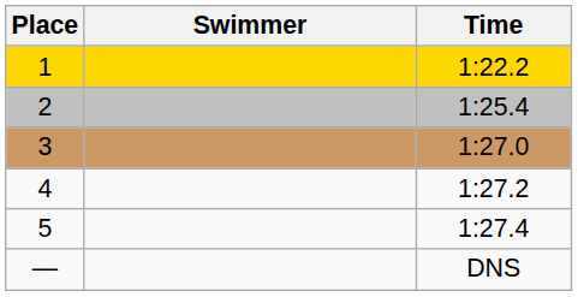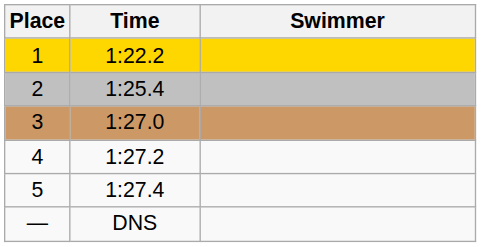 <table class=wikitable style="text-align:center">
 <tr>
 <th>Place</th>
+<th width=90>Time</th>
 <th width=200>Swimmer</th>
-<th width=90>Time</th>
 </tr>
 <tr bgcolor=gold>
 <td>1</td>
+<td>1:22.2</td>
 <td align=left></td>
-<td>1:22.2</td>
 </tr>
 <tr bgcolor=silver>
 <td>2</td>
+<td>1:25.4</td>
 <td align=left></td>
-<td>1:25.4</td>
 </tr>
 <tr bgcolor=cc9966>
 <td>3</td>
+<td>1:27.0</td>
 <td align=left></td>
-<td>1:27.0</td>
 </tr>
 <tr>
 <td>4</td>
+<td>1:27.2</td>
 <td align=left></td>
-<td>1:27.2</td>
 </tr>
 <tr>
 <td>5</td>
+<td>1:27.4</td>
 <td align=left></td>
-<td>1:27.4</td>
 </tr>
 <tr>
 <td>—</td>
+<td>DNS</td>
 <td align=left></td>
-<td>DNS</td>
 </tr>
 </table>
